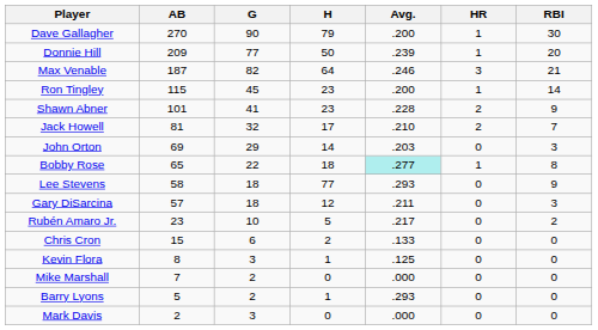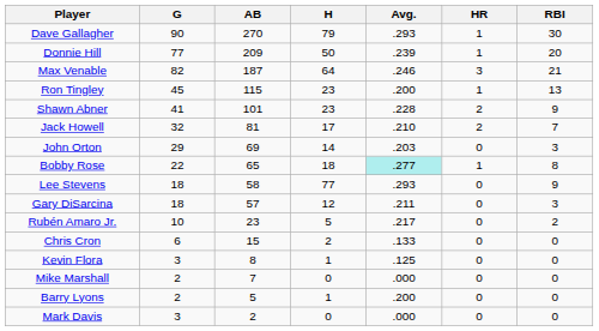 <table class="wikitable sortable">
 <tr>
 <th bgcolor="#DDDDFF" width="16%">Player</th>
+<th bgcolor="#DDDDFF" width="9%">G</th>
 <th bgcolor="#DDDDFF" width="9%">AB</th>
-<th bgcolor="#DDDDFF" width="9%">G</th>
 <th bgcolor="#DDDDFF" width="9%">H</th>
 <th bgcolor="#DDDDFF" width="9%">Avg.</th>
 <th bgcolor="#DDDDFF" width="9%">HR</th>
 <th bgcolor="#DDDDFF" width="9%">RBI</th>
 </tr>
 <tr align="center">
 <td><a href='#'>Dave Gallagher</a></td>
+<td>90</td>
 <td>270</td>
-<td>90</td>
 <td>79</td>
-<td>.200</td>
+<td>.293</td>
 <td>1</td>
 <td>30</td>
 </tr>
 <tr align="center">
 <td><a href='#'>Donnie Hill</a></td>
+<td>77</td>
 <td>209</td>
-<td>77</td>
 <td>50</td>
 <td>.239</td>
 <td>1</td>
 <td>20</td>
 </tr>
 <tr align="center">
 <td><a href='#'>Max Venable</a></td>
+<td>82</td>
 <td>187</td>
-<td>82</td>
 <td>64</td>
 <td>.246</td>
 <td>3</td>
 <td>21</td>
 </tr>
 <tr align="center">
 <td><a href='#'>Ron Tingley</a></td>
+<td>45</td>
 <td>115</td>
-<td>45</td>
 <td>23</td>
 <td>.200</td>
 <td>1</td>
-<td>14</td>
+<td>13</td>
 </tr>
 <tr align="center">
 <td><a href='#'>Shawn Abner</a></td>
+<td>41</td>
 <td>101</td>
-<td>41</td>
 <td>23</td>
 <td>.228</td>
 <td>2</td>
 <td>9</td>
 </tr>
 <tr align="center">
 <td><a href='#'>Jack Howell</a></td>
+<td>32</td>
 <td>81</td>
-<td>32</td>
 <td>17</td>
 <td>.210</td>
 <td>2</td>
 <td>7</td>
 </tr>
 <tr align="center">
 <td><a href='#'>John Orton</a></td>
+<td>29</td>
 <td>69</td>
-<td>29</td>
 <td>14</td>
 <td>.203</td>
 <td>0</td>
 <td>3</td>
 </tr>
 <tr align="center">
 <td><a href='#'>Bobby Rose</a></td>
+<td>22</td>
 <td>65</td>
-<td>22</td>
 <td>18</td>
 <td style="background: paleturquoise;">.277</td>
 <td>1</td>
 <td>8</td>
 </tr>
 <tr align="center">
 <td><a href='#'>Lee Stevens</a></td>
+<td>18</td>
 <td>58</td>
-<td>18</td>
 <td>77</td>
 <td>.293</td>
 <td>0</td>
 <td>9</td>
 </tr>
 <tr align="center">
 <td><a href='#'>Gary DiSarcina</a></td>
+<td>18</td>
 <td>57</td>
-<td>18</td>
 <td>12</td>
 <td>.211</td>
 <td>0</td>
 <td>3</td>
 </tr>
 <tr align="center">
 <td><a href='#'>Rubén Amaro Jr.</a></td>
+<td>10</td>
 <td>23</td>
-<td>10</td>
 <td>5</td>
 <td>.217</td>
 <td>0</td>
 <td>2</td>
 </tr>
 <tr align="center">
 <td><a href='#'>Chris Cron</a></td>
+<td>6</td>
 <td>15</td>
-<td>6</td>
 <td>2</td>
 <td>.133</td>
 <td>0</td>
 <td>0</td>
 </tr>
 <tr align="center">
 <td><a href='#'>Kevin Flora</a></td>
+<td>3</td>
 <td>8</td>
-<td>3</td>
 <td>1</td>
 <td>.125</td>
 <td>0</td>
 <td>0</td>
 </tr>
 <tr align="center">
 <td><a href='#'>Mike Marshall</a></td>
+<td>2</td>
 <td>7</td>
-<td>2</td>
 <td>0</td>
 <td>.000</td>
 <td>0</td>
 <td>0</td>
 </tr>
 <tr align="center">
 <td><a href='#'>Barry Lyons</a></td>
+<td>2</td>
 <td>5</td>
-<td>2</td>
 <td>1</td>
-<td>.293</td>
+<td>.200</td>
 <td>0</td>
 <td>0</td>
 </tr>
 <tr align="center">
 <td><a href='#'>Mark Davis</a></td>
+<td>3</td>
 <td>2</td>
-<td>3</td>
 <td>0</td>
 <td>.000</td>
 <td>0</td>
 <td>0</td>
 </tr>
 </table>
